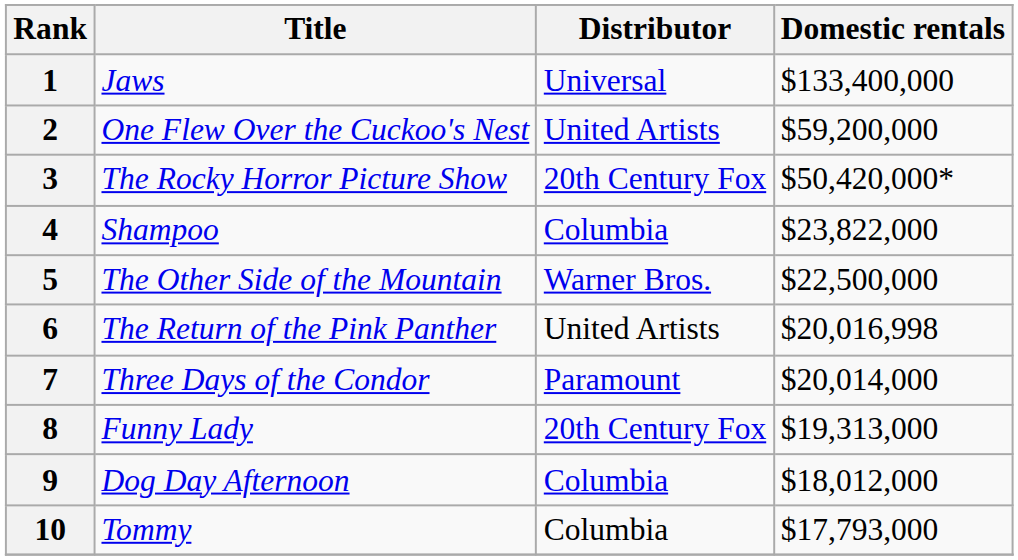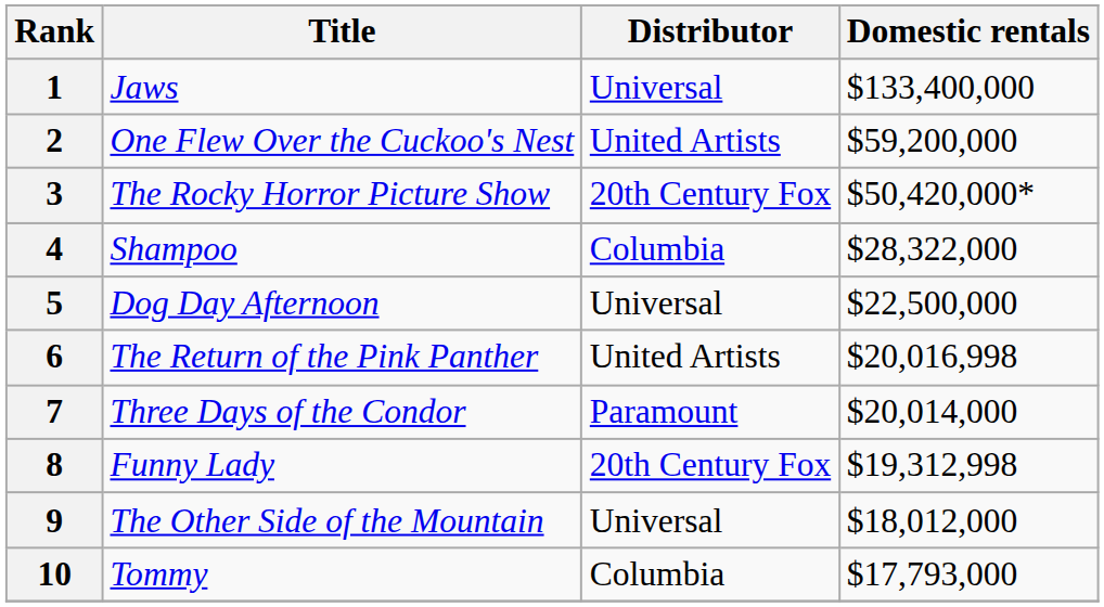 <table class="wikitable sortable" style="margin:auto; margin:auto;">
 <tr>
 <th>Rank</th>
 <th>Title</th>
 <th>Distributor</th>
 <th>Domestic rentals</th>
 </tr>
 <tr>
 <th style="text-align:center;">1</th>
 <td><em><a href='#'>Jaws</a></em></td>
 <td><a href='#'>Universal</a></td>
 <td>$133,400,000</td>
 </tr>
 <tr>
 <th style="text-align:center;">2</th>
 <td><em><a href='#'>One Flew Over the Cuckoo's Nest</a></em></td>
 <td><a href='#'>United Artists</a></td>
 <td>$59,200,000</td>
 </tr>
 <tr>
 <th style="text-align:center;">3</th>
 <td><em><a href='#'>The Rocky Horror Picture Show</a></em></td>
 <td><a href='#'>20th Century Fox</a></td>
 <td>$50,420,000*</td>
 </tr>
 <tr>
 <th style="text-align:center;">4</th>
 <td><em><a href='#'>Shampoo</a></em></td>
 <td><a href='#'>Columbia</a></td>
-<td>$23,822,000</td>
+<td>$28,322,000</td>
 </tr>
 <tr>
 <th style="text-align:center;">5</th>
-<td><em><a href='#'>The Other Side of the Mountain</a></em></td>
-<td><a href='#'>Warner Bros.</a></td>
+<td><em><a href='#'>Dog Day Afternoon</a></em></td>
+<td>Universal</td>
 <td>$22,500,000</td>
 </tr>
 <tr>
 <th style="text-align:center;">6</th>
 <td><em><a href='#'>The Return of the Pink Panther</a></em></td>
 <td>United Artists</td>
 <td>$20,016,998</td>
 </tr>
 <tr>
 <th style="text-align:center;">7</th>
 <td><em><a href='#'>Three Days of the Condor</a></em></td>
 <td><a href='#'>Paramount</a></td>
 <td>$20,014,000</td>
 </tr>
 <tr>
 <th style="text-align:center;">8</th>
 <td><em><a href='#'>Funny Lady</a></em></td>
 <td><a href='#'>20th Century Fox</a></td>
-<td>$19,313,000</td>
+<td>$19,312,998</td>
 </tr>
 <tr>
 <th style="text-align:center;">9</th>
-<td><em><a href='#'>Dog Day Afternoon</a></em></td>
-<td><a href='#'>Columbia</a></td>
+<td><em><a href='#'>The Other Side of the Mountain</a></em></td>
+<td>Universal</td>
 <td>$18,012,000</td>
 </tr>
 <tr>
 <th style="text-align:center;">10</th>
 <td><em><a href='#'>Tommy</a></em></td>
 <td>Columbia</td>
 <td>$17,793,000</td>
 </tr>
 <tr>
 </tr>
 </table>
